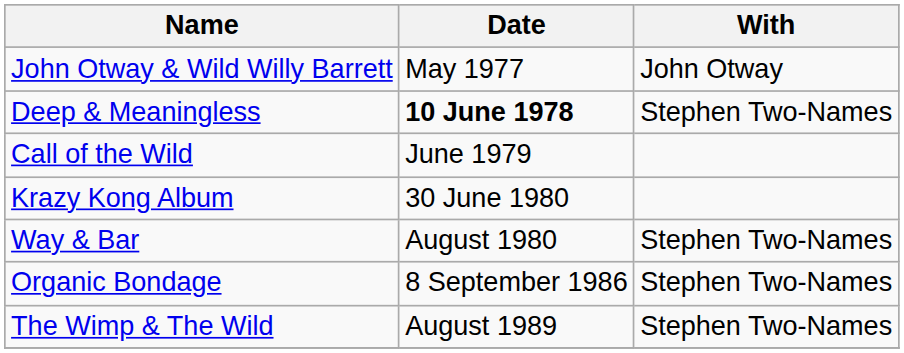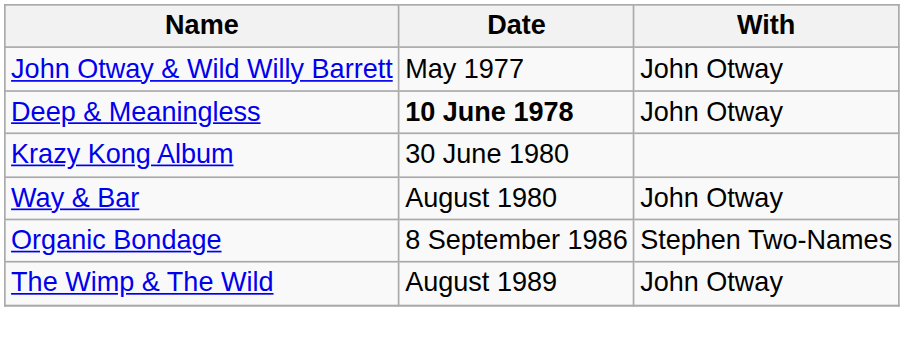 <table class="wikitable">
 <tr>
 <th>Name</th>
 <th>Date</th>
 <th>With</th>
 </tr>
 <tr>
 <td><a href='#'>John Otway & Wild Willy Barrett</a></td>
 <td>May 1977</td>
 <td>John Otway</td>
 </tr>
 <tr>
 <td><a href='#'>Deep & Meaningless</a></td>
 <td><strong>10 June 1978</strong></td>
-<td>Stephen Two-Names</td>
-</tr>
-<tr>
-<td><a href='#'>Call of the Wild</a></td>
-<td>June 1979</td>
-<td></td>
+<td>John Otway</td>
 </tr>
 <tr>
 <td><a href='#'>Krazy Kong Album</a></td>
 <td>30 June 1980</td>
 <td></td>
 </tr>
 <tr>
 <td><a href='#'>Way & Bar</a></td>
 <td>August 1980</td>
-<td>Stephen Two-Names</td>
+<td>John Otway</td>
 </tr>
 <tr>
 <td><a href='#'>Organic Bondage</a></td>
 <td>8 September 1986</td>
 <td>Stephen Two-Names</td>
 </tr>
 <tr>
 <td><a href='#'>The Wimp & The Wild</a></td>
 <td>August 1989</td>
-<td>Stephen Two-Names</td>
+<td>John Otway</td>
 </tr>
 <tr>
 </tr>
 </table>
